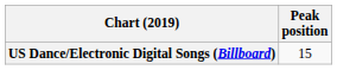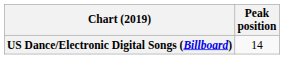 <table class="wikitable plainrowheaders" style="text-align:center">
 <tr>
 <th>Chart (2019)</th>
 <th>Peak<br>position</th>
 </tr>
 <tr>
 <th scope="row">US Dance/Electronic Digital Songs (<em><a href='#'>Billboard</a></em>)</th>
-<td>15</td>
+<td>14</td>
 </tr>
 </table>
